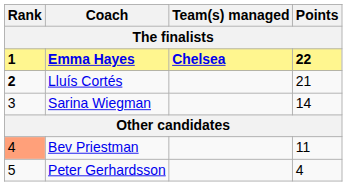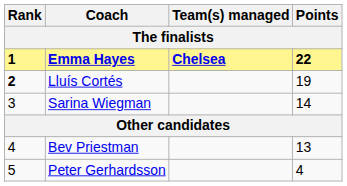 <table class="wikitable">
 <tr>
 <th>Rank</th>
 <th>Coach</th>
 <th>Team(s) managed</th>
 <th>Points</th>
 </tr>
 <tr>
 <th colspan="5">The finalists</th>
 </tr>
 <tr style="background-color: #FFF68F; font-weight: bold;">
 <td>1</td>
 <td> <a href='#'>Emma Hayes</a></td>
 <td> <a href='#'>Chelsea</a></td>
 <td>22</td>
 </tr>
 <tr>
 <td><strong>2</strong></td>
 <td> <a href='#'>Lluís Cortés</a></td>
 <td></td>
-<td>21</td>
+<td>19</td>
 </tr>
 <tr>
 <td>3</td>
 <td> <a href='#'>Sarina Wiegman</a></td>
 <td></td>
 <td>14</td>
 </tr>
 <tr>
 <th colspan="5">Other candidates</th>
 </tr>
 <tr>
-<td style="background: lightsalmon;">4</td>
+<td>4</td>
 <td> <a href='#'>Bev Priestman</a></td>
 <td></td>
-<td>11</td>
+<td>13</td>
 </tr>
 <tr>
 <td>5</td>
 <td> <a href='#'>Peter Gerhardsson</a></td>
 <td></td>
 <td>4</td>
 </tr>
 </table>
